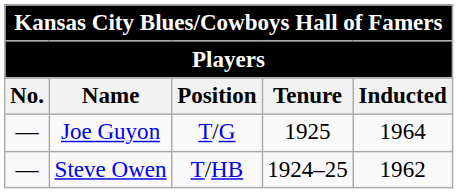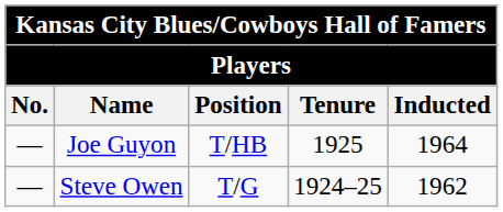 <table class="wikitable" style="text-align:center">
 <tr>
 <th colspan="5" style="color:white; background-color:black;">Kansas City Blues/Cowboys Hall of Famers</th>
 </tr>
 <tr>
 <th colspan="5" style="color:white; background-color:black;">Players</th>
 </tr>
 <tr>
 <th>No.</th>
 <th>Name</th>
 <th>Position</th>
 <th>Tenure</th>
 <th>Inducted</th>
 </tr>
 <tr>
 <td>—</td>
 <td><a href='#'>Joe Guyon</a></td>
-<td><a href='#'>T</a>/<a href='#'>G</a></td>
+<td><a href='#'>T</a>/<a href='#'>HB</a></td>
 <td>1925</td>
 <td>1964</td>
 </tr>
 <tr>
 <td>—</td>
 <td><a href='#'>Steve Owen</a></td>
-<td><a href='#'>T</a>/<a href='#'>HB</a></td>
+<td><a href='#'>T</a>/<a href='#'>G</a></td>
 <td>1924–25</td>
 <td>1962</td>
 </tr>
 </table>
